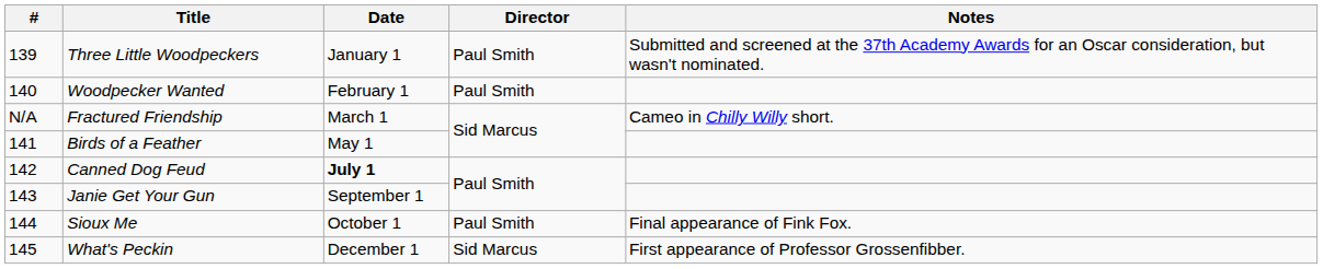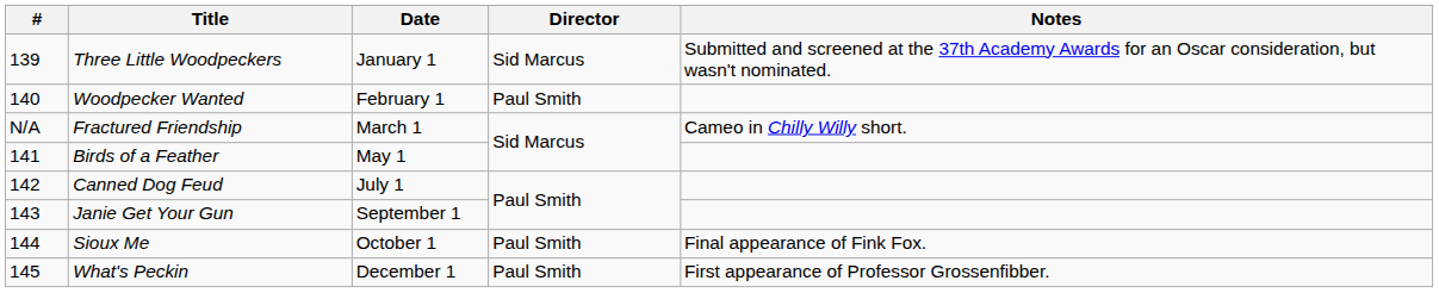 <table class="wikitable">
 <tr>
 <th style="width:3em">#</th>
 <th style="width:15em">Title</th>
 <th style="width:7em">Date</th>
 <th style="width:10em">Director</th>
 <th>Notes</th>
 </tr>
 <tr>
 <td>139</td>
 <td><em>Three Little Woodpeckers</em></td>
 <td>January 1</td>
-<td>Paul Smith</td>
+<td>Sid Marcus</td>
 <td>Submitted and screened at the <a href='#'>37th Academy Awards</a> for an Oscar consideration, but wasn't nominated.</td>
 </tr>
 <tr>
 <td>140</td>
 <td><em>Woodpecker Wanted</em></td>
 <td>February 1</td>
 <td>Paul Smith</td>
 <td></td>
 </tr>
 <tr>
 <td>N/A</td>
 <td><em>Fractured Friendship</em></td>
 <td>March 1</td>
 <td rowspan="2">Sid Marcus</td>
 <td>Cameo in <em><a href='#'>Chilly Willy</a></em> short.</td>
 </tr>
 <tr>
 <td>141</td>
 <td><em>Birds of a Feather</em></td>
 <td>May 1</td>
 <td></td>
 </tr>
 <tr>
 <td>142</td>
 <td><em>Canned Dog Feud</em></td>
-<td><strong>July 1</strong></td>
+<td>July 1</td>
 <td rowspan="2">Paul Smith</td>
 <td></td>
 </tr>
 <tr>
 <td>143</td>
 <td><em>Janie Get Your Gun</em></td>
 <td>September 1</td>
 <td></td>
 </tr>
 <tr>
 <td>144</td>
 <td><em>Sioux Me</em></td>
 <td>October 1</td>
 <td>Paul Smith</td>
 <td>Final appearance of Fink Fox.</td>
 </tr>
 <tr>
 <td>145</td>
 <td><em>What's Peckin<strong></td>
 <td>December 1</td>
-<td>Sid Marcus</td>
+<td>Paul Smith</td>
 <td>First appearance of Professor Grossenfibber.</td>
 </tr>
 </table>
